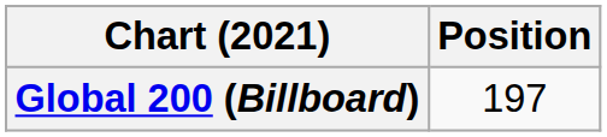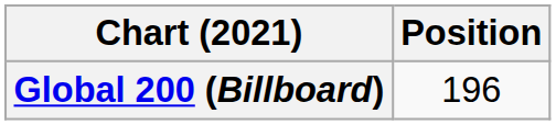 <table class="wikitable plainrowheaders" style="text-align:center">
 <tr>
 <th scope="col">Chart (2021)</th>
 <th scope="col">Position</th>
 </tr>
 <tr>
 <th scope="row"><a href='#'>Global 200</a> (<em>Billboard</em>)</th>
-<td>197</td>
+<td>196</td>
 </tr>
 </table>
